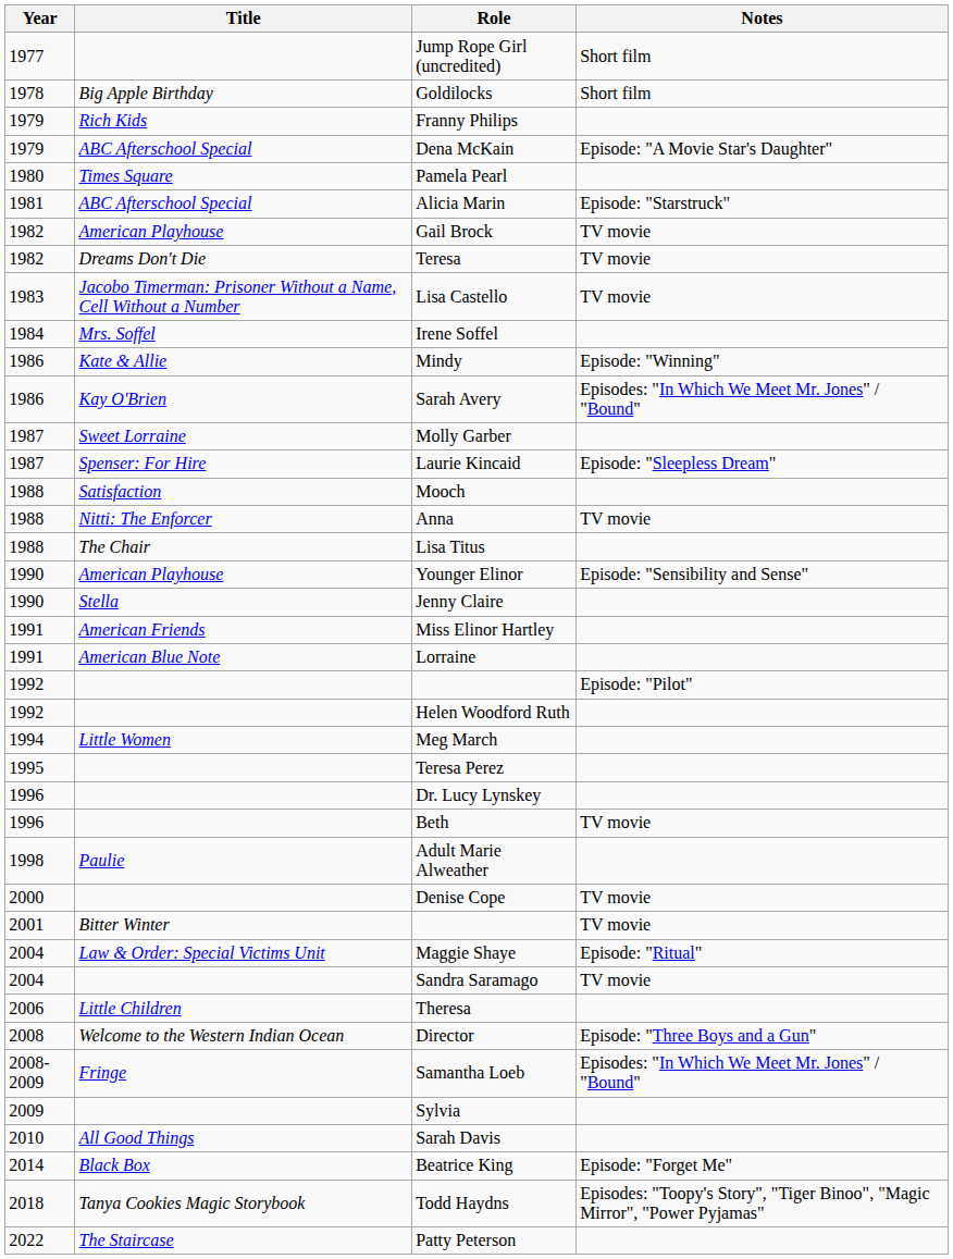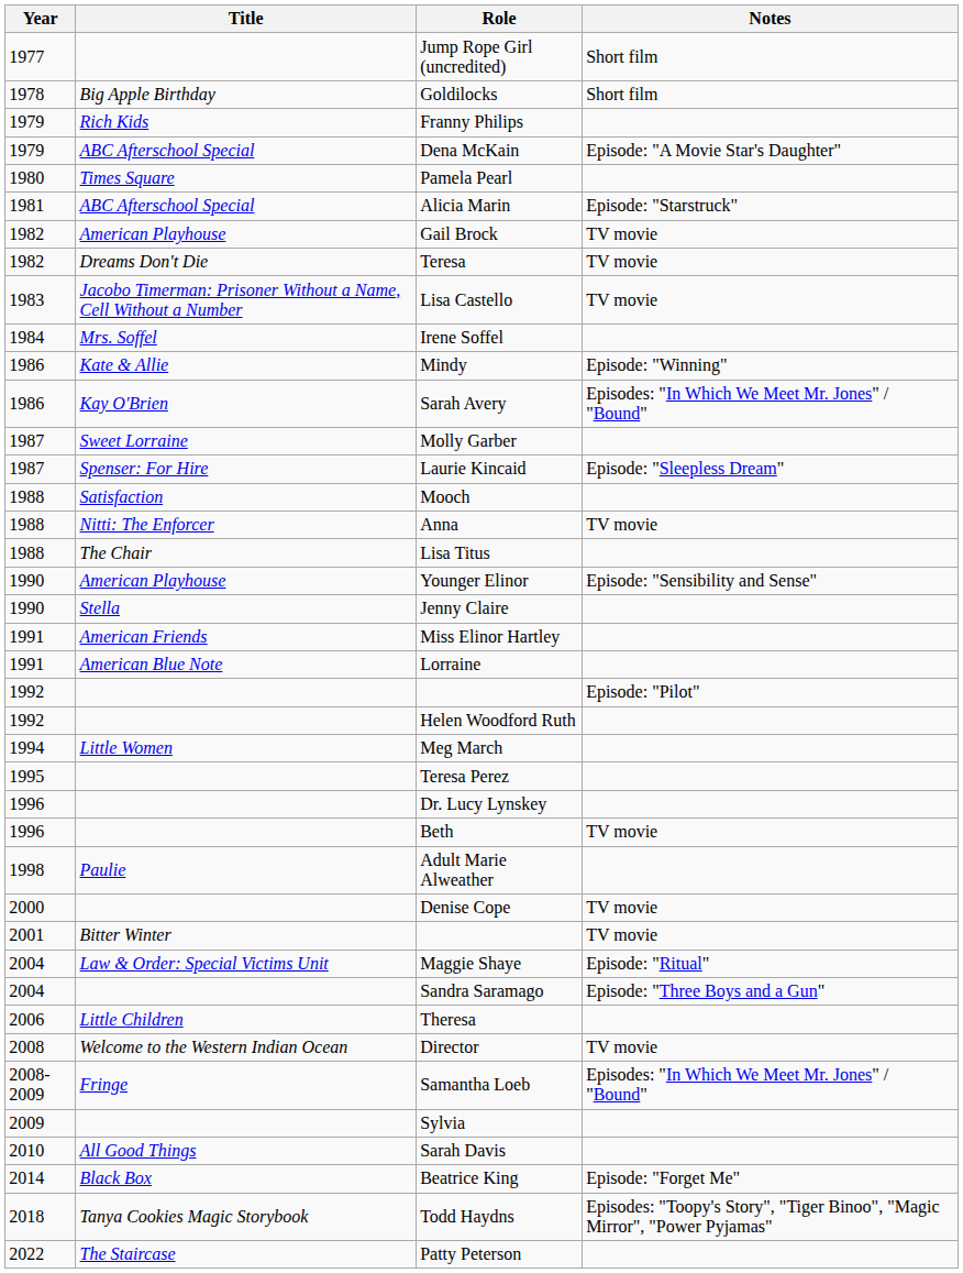 <table class="wikitable sortable">
 <tr>
 <th>Year</th>
 <th>Title</th>
 <th>Role</th>
 <th class="unsortable">Notes</th>
 </tr>
 <tr>
 <td>1977</td>
 <td><em></em></td>
 <td>Jump Rope Girl (uncredited)</td>
 <td>Short film</td>
 </tr>
 <tr>
 <td>1978</td>
 <td><em>Big Apple Birthday</em></td>
 <td>Goldilocks</td>
 <td>Short film</td>
 </tr>
 <tr>
 <td>1979</td>
 <td><em><a href='#'>Rich Kids</a></em></td>
 <td>Franny Philips</td>
 <td></td>
 </tr>
 <tr>
 <td>1979</td>
 <td><em><a href='#'>ABC Afterschool Special</a></em></td>
 <td>Dena McKain</td>
 <td>Episode: "A Movie Star's Daughter"</td>
 </tr>
 <tr>
 <td>1980</td>
 <td><em><a href='#'>Times Square</a></em></td>
 <td>Pamela Pearl</td>
 <td></td>
 </tr>
 <tr>
 <td>1981</td>
 <td><em><a href='#'>ABC Afterschool Special</a></em></td>
 <td>Alicia Marin</td>
 <td>Episode: "Starstruck"</td>
 </tr>
 <tr>
 <td>1982</td>
 <td><em><a href='#'>American Playhouse</a></em></td>
 <td>Gail Brock</td>
 <td>TV movie</td>
 </tr>
 <tr>
 <td>1982</td>
 <td><em>Dreams Don't Die</em></td>
 <td>Teresa</td>
 <td>TV movie</td>
 </tr>
 <tr>
 <td>1983</td>
 <td><em><a href='#'>Jacobo Timerman: Prisoner Without a Name, Cell Without a Number</a></em></td>
 <td>Lisa Castello</td>
 <td>TV movie</td>
 </tr>
 <tr>
 <td>1984</td>
 <td><em><a href='#'>Mrs. Soffel</a></em></td>
 <td>Irene Soffel</td>
 <td></td>
 </tr>
 <tr>
 <td>1986</td>
 <td><em><a href='#'>Kate & Allie</a></em></td>
 <td>Mindy</td>
 <td>Episode: "Winning"</td>
 </tr>
 <tr>
 <td>1986</td>
 <td><em><a href='#'>Kay O'Brien</a></em></td>
 <td>Sarah Avery</td>
 <td>Episodes: "<a href='#'>In Which We Meet Mr. Jones</a>" / "<a href='#'>Bound</a>"</td>
 </tr>
 <tr>
 <td>1987</td>
 <td><em><a href='#'>Sweet Lorraine</a></em></td>
 <td>Molly Garber</td>
 <td></td>
 </tr>
 <tr>
 <td>1987</td>
 <td><em><a href='#'>Spenser: For Hire</a></em></td>
 <td>Laurie Kincaid</td>
 <td>Episode: "<a href='#'>Sleepless Dream</a>"</td>
 </tr>
 <tr>
 <td>1988</td>
 <td><em><a href='#'>Satisfaction</a></em></td>
 <td>Mooch</td>
 <td></td>
 </tr>
 <tr>
 <td>1988</td>
 <td><em><a href='#'>Nitti: The Enforcer</a></em></td>
 <td>Anna</td>
 <td>TV movie</td>
 </tr>
 <tr>
 <td>1988</td>
 <td><em>The Chair</em></td>
 <td>Lisa Titus</td>
 <td></td>
 </tr>
 <tr>
 <td>1990</td>
 <td><em><a href='#'>American Playhouse</a></em></td>
 <td>Younger Elinor</td>
 <td>Episode: "Sensibility and Sense"</td>
 </tr>
 <tr>
 <td>1990</td>
 <td><em><a href='#'>Stella</a></em></td>
 <td>Jenny Claire</td>
 <td></td>
 </tr>
 <tr>
 <td>1991</td>
 <td><em><a href='#'>American Friends</a></em></td>
 <td>Miss Elinor Hartley</td>
 <td></td>
 </tr>
 <tr>
 <td>1991</td>
 <td><em><a href='#'>American Blue Note</a></em></td>
 <td>Lorraine</td>
 <td></td>
 </tr>
 <tr>
 <td>1992</td>
 <td><em></em></td>
 <td></td>
 <td>Episode: "Pilot"</td>
 </tr>
 <tr>
 <td>1992</td>
 <td><em></em></td>
 <td>Helen Woodford Ruth</td>
 <td></td>
 </tr>
 <tr>
 <td>1994</td>
 <td><em><a href='#'>Little Women</a></em></td>
 <td>Meg March</td>
 <td></td>
 </tr>
 <tr>
 <td>1995</td>
 <td><em></em></td>
 <td>Teresa Perez</td>
 <td></td>
 </tr>
 <tr>
 <td>1996</td>
 <td><em></em></td>
 <td>Dr. Lucy Lynskey</td>
 <td></td>
 </tr>
 <tr>
 <td>1996</td>
 <td><em></em></td>
 <td>Beth</td>
 <td>TV movie</td>
 </tr>
 <tr>
 <td>1998</td>
 <td><em><a href='#'>Paulie</a></em></td>
 <td>Adult Marie Alweather</td>
 <td></td>
 </tr>
 <tr>
 <td>2000</td>
 <td><em></em></td>
 <td>Denise Cope</td>
 <td>TV movie</td>
 </tr>
 <tr>
 <td>2001</td>
 <td><em>Bitter Winter</em></td>
 <td></td>
 <td>TV movie</td>
 </tr>
 <tr>
 <td>2004</td>
 <td><em><a href='#'>Law & Order: Special Victims Unit</a></em></td>
 <td>Maggie Shaye</td>
 <td>Episode: "<a href='#'>Ritual</a>"</td>
 </tr>
 <tr>
 <td>2004</td>
 <td><em></em></td>
 <td>Sandra Saramago</td>
-<td>TV movie</td>
+<td>Episode: "<a href='#'>Three Boys and a Gun</a>"</td>
 </tr>
 <tr>
 <td>2006</td>
 <td><em><a href='#'>Little Children</a></em></td>
 <td>Theresa</td>
 <td></td>
 </tr>
 <tr>
 <td>2008</td>
 <td><em>Welcome to the Western Indian Ocean</em></td>
 <td>Director</td>
-<td>Episode: "<a href='#'>Three Boys and a Gun</a>"</td>
+<td>TV movie</td>
 </tr>
 <tr>
 <td>2008-2009</td>
 <td><em><a href='#'>Fringe</a></em></td>
 <td>Samantha Loeb</td>
 <td>Episodes: "<a href='#'>In Which We Meet Mr. Jones</a>" / "<a href='#'>Bound</a>"</td>
 </tr>
 <tr>
 <td>2009</td>
 <td><em></em></td>
 <td>Sylvia</td>
 <td></td>
 </tr>
 <tr>
 <td>2010</td>
 <td><em><a href='#'>All Good Things</a></em></td>
 <td>Sarah Davis</td>
 <td></td>
 </tr>
 <tr>
 <td>2014</td>
 <td><em><a href='#'>Black Box</a></em></td>
 <td>Beatrice King</td>
 <td>Episode: "Forget Me"</td>
 </tr>
 <tr>
 <td>2018</td>
 <td><em>Tanya Cookies Magic Storybook</em></td>
 <td>Todd Haydns</td>
 <td>Episodes: "Toopy's Story", "Tiger Binoo", "Magic Mirror", "Power Pyjamas"</td>
 </tr>
 <tr>
 <td>2022</td>
 <td><em><a href='#'>The Staircase</a></em></td>
 <td>Patty Peterson</td>
 <td></td>
 </tr>
 </table>
